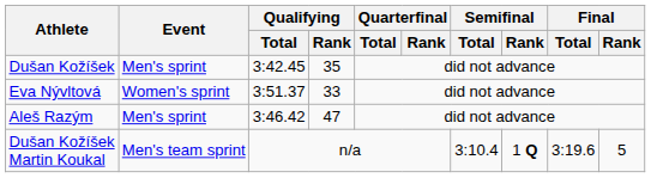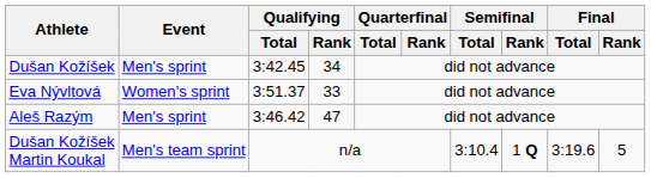 <table class="wikitable" style="font-size:90%">
 <tr>
 <th rowspan="2">Athlete</th>
 <th rowspan="2">Event</th>
 <th colspan="2">Qualifying</th>
 <th colspan="2">Quarterfinal</th>
 <th colspan="2">Semifinal</th>
 <th colspan="2">Final</th>
 </tr>
 <tr align=center>
 <th>Total</th>
 <th>Rank</th>
 <th>Total</th>
 <th>Rank</th>
 <th>Total</th>
 <th>Rank</th>
 <th>Total</th>
 <th>Rank</th>
 </tr>
 <tr align=center>
 <td align=left><a href='#'>Dušan Kožíšek</a></td>
 <td align=left><a href='#'>Men's sprint</a></td>
 <td>3:42.45</td>
-<td>35</td>
+<td>34</td>
 <td colspan=6>did not advance</td>
 </tr>
 <tr align=center>
 <td align=left><a href='#'>Eva Nývltová</a></td>
 <td align=left><a href='#'>Women's sprint</a></td>
 <td>3:51.37</td>
 <td>33</td>
 <td colspan=6>did not advance</td>
 </tr>
 <tr align=center>
 <td align=left><a href='#'>Aleš Razým</a></td>
 <td align=left><a href='#'>Men's sprint</a></td>
 <td>3:46.42</td>
 <td>47</td>
 <td colspan=6>did not advance</td>
 </tr>
 <tr align=center>
 <td align=left><a href='#'>Dušan Kožíšek</a><br><a href='#'>Martin Koukal</a></td>
 <td align=left><a href='#'>Men's team sprint</a></td>
 <td colspan=4>n/a</td>
 <td>3:10.4</td>
 <td>1 <strong>Q</strong></td>
 <td>3:19.6</td>
 <td>5</td>
 </tr>
 </table>
